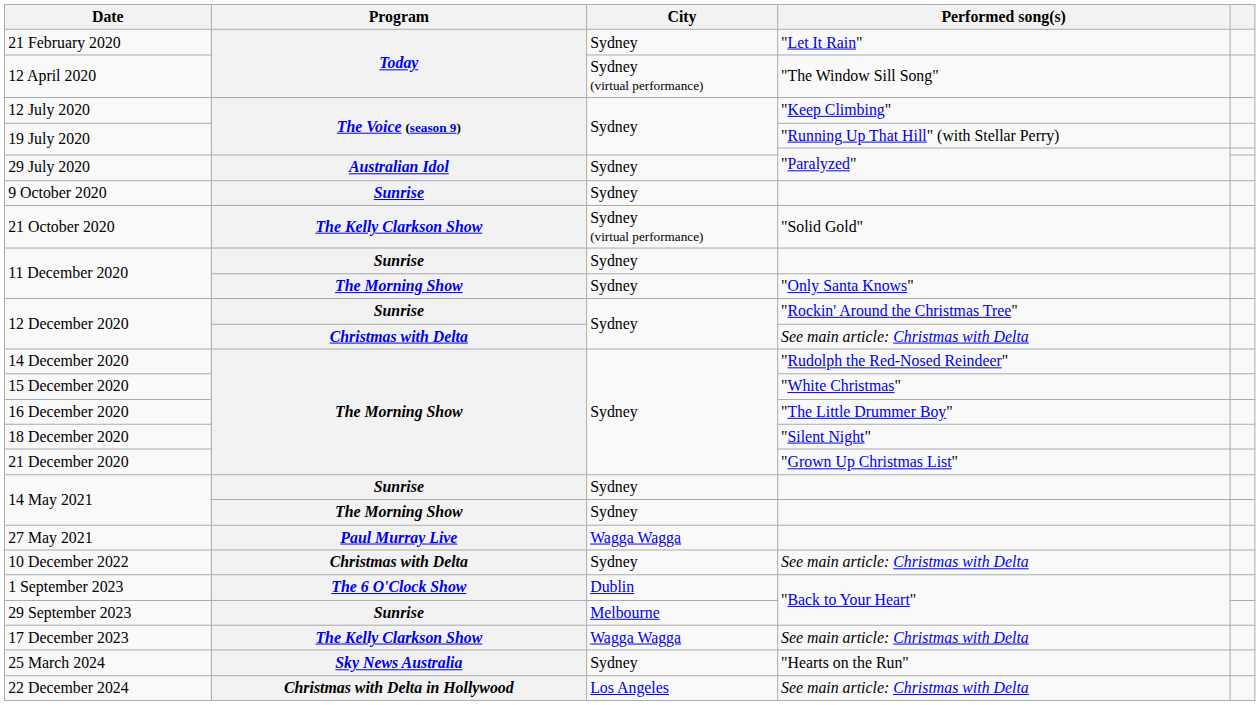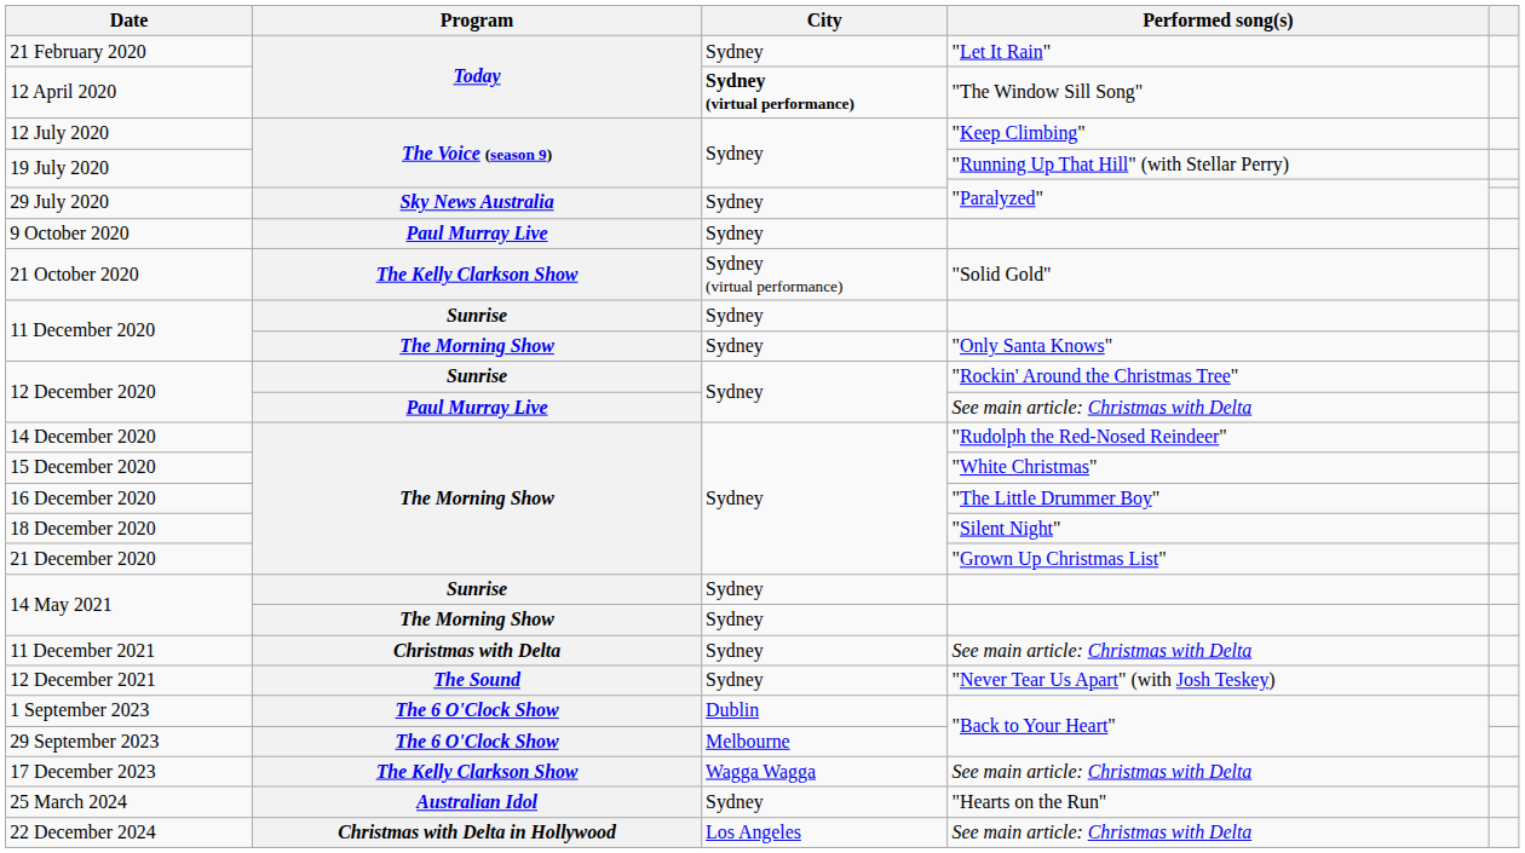 <table class="wikitable sortable plainrowheaders" style="text-align:left;" width=100%>
 <tr>
 <th scope="col">Date</th>
 <th scope="col">Program</th>
 <th scope="col">City</th>
 <th scope="col">Performed song(s)</th>
 <th scope="col" width=2% class="unsortable"></th>
 </tr>
 <tr>
 <td>21 February 2020</td>
 <th scope="row" rowspan=2><em><a href='#'>Today</a></em></th>
 <td>Sydney</td>
 <td>"<a href='#'>Let It Rain</a>"</td>
 <td></td>
 </tr>
 <tr>
 <td>12 April 2020</td>
-<td>Sydney<br><small>(virtual performance)</small></td>
+<td><strong>Sydney<br><small>(virtual performance)</small></strong></td>
 <td>"The Window Sill Song"</td>
 <td></td>
 </tr>
 <tr>
 <td>12 July 2020</td>
 <th scope="row" rowspan=3><em><a href='#'>The Voice</a></em> <small>(<a href='#'>season 9</a>)</small></th>
 <td rowspan=3>Sydney</td>
 <td>"<a href='#'>Keep Climbing</a>"</td>
 <td></td>
 </tr>
 <tr>
 <td rowspan=2>19 July 2020</td>
 <td>"<a href='#'>Running Up That Hill</a>" (with Stellar Perry)</td>
 <td></td>
 </tr>
 <tr>
 <td rowspan=2>"<a href='#'>Paralyzed</a>"</td>
 <td></td>
 </tr>
 <tr>
 <td>29 July 2020</td>
-<th scope="row"><em><a href='#'>Australian Idol</a></em></th>
+<th scope="row"><em><a href='#'>Sky News Australia</a></em></th>
 <td>Sydney</td>
 <td></td>
 </tr>
 <tr>
 <td>9 October 2020</td>
-<th scope="row"><em><a href='#'>Sunrise</a></em></th>
+<th scope="row"><em><a href='#'>Paul Murray Live</a></em></th>
 <td>Sydney</td>
 <td></td>
 <td><br></td>
 </tr>
 <tr>
 <td>21 October 2020</td>
 <th scope="row"><em><a href='#'>The Kelly Clarkson Show</a></em></th>
 <td>Sydney <br><small>(virtual performance)</small></td>
 <td>"Solid Gold"</td>
 <td></td>
 </tr>
 <tr>
 <td rowspan=2>11 December 2020</td>
 <th scope="row"><em>Sunrise</em></th>
 <td>Sydney</td>
 <td></td>
 <td></td>
 </tr>
 <tr>
 <th scope="row"><em><a href='#'>The Morning Show</a></em></th>
 <td>Sydney</td>
 <td>"<a href='#'>Only Santa Knows</a>"</td>
 <td></td>
 </tr>
 <tr>
 <td rowspan=2>12 December 2020</td>
 <th scope="row"><em>Sunrise</em></th>
 <td rowspan=2>Sydney</td>
 <td>"<a href='#'>Rockin' Around the Christmas Tree</a>"</td>
 <td></td>
 </tr>
 <tr>
-<th scope="row"><em><a href='#'>Christmas with Delta</a></em></th>
+<th scope="row"><em><a href='#'>Paul Murray Live</a></em></th>
 <td><em>See main article: <a href='#'>Christmas with Delta</a></em></td>
 <td></td>
 </tr>
 <tr>
 <td>14 December 2020</td>
 <th scope="row" rowspan=5><em>The Morning Show</em></th>
 <td rowspan=5>Sydney</td>
 <td>"<a href='#'>Rudolph the Red-Nosed Reindeer</a>"</td>
 <td></td>
 </tr>
 <tr>
 <td>15 December 2020</td>
 <td>"<a href='#'>White Christmas</a>"</td>
 <td></td>
 </tr>
 <tr>
 <td>16 December 2020</td>
 <td>"<a href='#'>The Little Drummer Boy</a>"</td>
 <td></td>
 </tr>
 <tr>
 <td>18 December 2020</td>
 <td>"<a href='#'>Silent Night</a>"</td>
 <td></td>
 </tr>
 <tr>
 <td>21 December 2020</td>
 <td>"<a href='#'>Grown Up Christmas List</a>"</td>
 <td></td>
 </tr>
 <tr>
 <td rowspan=2>14 May 2021</td>
 <th scope="row"><em>Sunrise</em></th>
 <td>Sydney</td>
 <td></td>
 <td></td>
 </tr>
 <tr>
 <th scope="row"><em>The Morning Show</em></th>
 <td>Sydney</td>
 <td></td>
 <td><br></td>
 </tr>
 <tr>
-<td>27 May 2021</td>
-<th scope="row"><em><a href='#'>Paul Murray Live</a></em></th>
-<td><a href='#'>Wagga Wagga</a></td>
-<td></td>
+<td>11 December 2021</td>
+<th scope="row"><em>Christmas with Delta</em></th>
+<td>Sydney</td>
+<td><em>See main article: <a href='#'>Christmas with Delta</a></em></td>
 <td></td>
 </tr>
 <tr>
-<td>10 December 2022</td>
-<th scope="row"><em>Christmas with Delta</em></th>
+<td>12 December 2021</td>
+<th scope="row"><em><a href='#'>The Sound</a></em></th>
 <td>Sydney</td>
-<td><em>See main article: <a href='#'>Christmas with Delta</a></em></td>
+<td>"<a href='#'>Never Tear Us Apart</a>" (with <a href='#'>Josh Teskey</a>)</td>
 <td></td>
 </tr>
 <tr>
 <td>1 September 2023</td>
 <th scope="row"><em><a href='#'>The 6 O'Clock Show</a></em></th>
 <td><a href='#'>Dublin</a></td>
 <td rowspan=2>"<a href='#'>Back to Your Heart</a>"</td>
 <td></td>
 </tr>
 <tr>
 <td>29 September 2023</td>
-<th scope="row"><em>Sunrise</em></th>
+<th scope="row"><em><a href='#'>The 6 O'Clock Show</a></em></th>
 <td><a href='#'>Melbourne</a></td>
 <td></td>
 </tr>
 <tr>
 <td>17 December 2023</td>
 <th scope="row"><em><a href='#'>The Kelly Clarkson Show</a></em></th>
 <td><a href='#'>Wagga Wagga</a></td>
 <td><em>See main article: <a href='#'>Christmas with Delta</a></em></td>
 <td></td>
 </tr>
 <tr>
 <td>25 March 2024</td>
-<th scope="row"><em><a href='#'>Sky News Australia</a></em></th>
+<th scope="row"><em><a href='#'>Australian Idol</a></em></th>
 <td>Sydney</td>
 <td>"Hearts on the Run"</td>
 <td></td>
 </tr>
 <tr>
 <td>22 December 2024</td>
 <th scope="row"><em>Christmas with Delta in Hollywood</em></th>
 <td><a href='#'>Los Angeles</a></td>
 <td><em>See main article: <a href='#'>Christmas with Delta</a></em></td>
 <td></td>
 </tr>
 </table>
